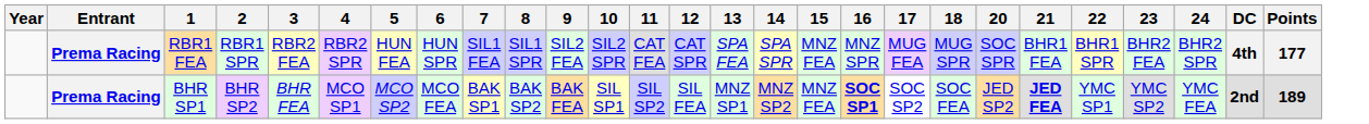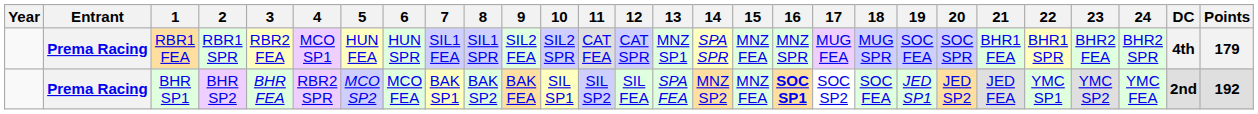 <table class="wikitable" style="text-align:center; font-size:85%">
 <tr>
 <th>Year</th>
 <th>Entrant</th>
 <th>1</th>
 <th>2</th>
 <th>3</th>
 <th>4</th>
 <th>5</th>
 <th>6</th>
 <th>7</th>
 <th>8</th>
 <th>9</th>
 <th>10</th>
 <th>11</th>
 <th>12</th>
 <th>13</th>
 <th>14</th>
 <th>15</th>
 <th>16</th>
 <th>17</th>
 <th>18</th>
+<th>19</th>
 <th>20</th>
 <th>21</th>
 <th>22</th>
 <th>23</th>
 <th>24</th>
 <th>DC</th>
 <th>Points</th>
 </tr>
 <tr>
 <td></td>
 <th nowrap><a href='#'>Prema Racing</a></th>
 <td style="background:#FFDF9F;"><a href='#'>RBR1<br>FEA</a><br></td>
 <td style="background:#DFFFDF;"><a href='#'>RBR1<br>SPR</a><br></td>
 <td style="background:#FFFFBF;"><a href='#'>RBR2<br>FEA</a><br></td>
-<td style="background:#EFCFFF;"><a href='#'>RBR2<br>SPR</a><br></td>
+<td style="background:#EFCFFF;"><a href='#'>MCO<br>SP1</a><br></td>
 <td style="background:#FFFFBF;"><a href='#'>HUN<br>FEA</a><br></td>
 <td style="background:#DFFFDF;"><a href='#'>HUN<br>SPR</a><br></td>
 <td style="background:#CFCFFF;"><a href='#'>SIL1<br>FEA</a><br> </td>
 <td style="background:#CFCFFF;"><a href='#'>SIL1<br>SPR</a><br> </td>
 <td style="background:#DFFFDF;"><a href='#'>SIL2<br>FEA</a><br> </td>
 <td style="background:#CFCFFF;"><a href='#'>SIL2<br>SPR</a><br> </td>
 <td style="background:#DFDFDF;"><a href='#'>CAT<br>FEA</a><br> </td>
 <td style="background:#CFCFFF;"><a href='#'>CAT<br>SPR</a><br> </td>
-<td style="background:#DFFFDF;"><em><a href='#'>SPA<br>FEA</a></em><br> </td>
+<td style="background:#DFFFDF;"><a href='#'>MNZ<br>SP1</a><br></td>
 <td style="background:#FFFFBF;"><em><a href='#'>SPA<br>SPR</a></em><br> </td>
 <td style="background:#DFFFDF;"><a href='#'>MNZ<br>FEA</a><br> </td>
 <td style="background:#DFFFDF;"><a href='#'>MNZ<br>SPR</a><br></td>
 <td style="background:#EFCFFF;"><a href='#'>MUG<br>FEA</a><br> </td>
 <td style="background:#CFCFFF;"><a href='#'>MUG<br>SPR</a><br> </td>
+<td style="background:#CFCFFF;"><a href='#'>SOC<br>FEA</a><br> </td>
 <td style="background:#CFCFFF;"><a href='#'>SOC<br>SPR</a><br> </td>
 <td style="background:#DFFFDF;"><a href='#'>BHR1<br>FEA</a><br></td>
 <td style="background:#FFFFBF;"><a href='#'>BHR1<br>SPR</a><br></td>
 <td style="background:#DFFFDF;"><a href='#'>BHR2<br>FEA</a><br></td>
 <td style="background:#DFFFDF;"><a href='#'>BHR2<br>SPR</a><br></td>
 <th>4th</th>
-<th>177</th>
+<th>179</th>
 </tr>
 <tr>
 <td></td>
 <th nowrap><a href='#'>Prema Racing</a></th>
 <td style="background:#DFFFDF;"><a href='#'>BHR<br>SP1</a><br></td>
 <td style="background:#EFCFFF;"><a href='#'>BHR<br>SP2</a><br></td>
 <td style="background:#DFFFDF;"><em><a href='#'>BHR<br>FEA</a></em><br></td>
-<td style="background:#EFCFFF;"><a href='#'>MCO<br>SP1</a><br></td>
+<td style="background:#EFCFFF;"><a href='#'>RBR2<br>SPR</a><br></td>
 <td style="background:#CFCFFF;"><em><a href='#'>MCO<br>SP2</a></em><br></td>
 <td style="background:#DFFFDF;"><a href='#'>MCO<br>FEA</a><br></td>
 <td style="background:#FFFFBF;"><a href='#'>BAK<br>SP1</a><br></td>
 <td style="background:#DFFFDF;"><a href='#'>BAK<br>SP2</a><br></td>
 <td style="background:#FFDF9F;"><a href='#'>BAK<br>FEA</a><br></td>
 <td style="background:#FFFFBF;"><a href='#'>SIL<br>SP1</a><br></td>
 <td style="background:#CFCFFF;"><a href='#'>SIL<br>SP2</a><br></td>
 <td style="background:#DFFFDF;"><a href='#'>SIL<br>FEA</a><br></td>
-<td style="background:#DFFFDF;"><a href='#'>MNZ<br>SP1</a><br></td>
+<td style="background:#DFFFDF;"><em><a href='#'>SPA<br>FEA</a></em><br> </td>
 <td style="background:#FFDF9F;"><a href='#'>MNZ<br>SP2</a><br></td>
 <td style="background:#DFFFDF;"><a href='#'>MNZ<br>FEA</a><br></td>
 <td style="background:#FFDF9F;"><strong><a href='#'>SOC<br>SP1</a><br></strong></td>
 <td style="background:#FFFFFF;"><a href='#'>SOC<br>SP2</a><br></td>
 <td style="background:#DFFFDF;"><a href='#'>SOC<br>FEA</a><br></td>
+<td style="background:#DFFFDF;"><em><a href='#'>JED<br>SP1</a></em><br></td>
 <td style="background:#FFDF9F;"><a href='#'>JED<br>SP2</a><br></td>
-<td style="background:#DFDFDF;"><strong><a href='#'>JED<br>FEA</a><br></strong></td>
+<td style="background:#DFDFDF;"><a href='#'>JED<br>FEA</a><br></td>
 <td style="background:#DFFFDF;"><a href='#'>YMC<br>SP1</a><br></td>
 <td style="background:#DFDFDF;"><a href='#'>YMC<br>SP2</a><br></td>
 <td style="background:#DFFFDF;"><a href='#'>YMC<br>FEA</a><br></td>
 <th style="background:#DFDFDF;">2nd</th>
-<th style="background:#DFDFDF;">189</th>
+<th style="background:#DFDFDF;">192</th>
 </tr>
 </table>
